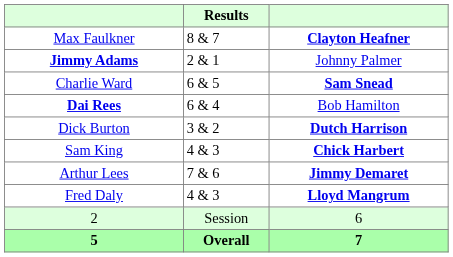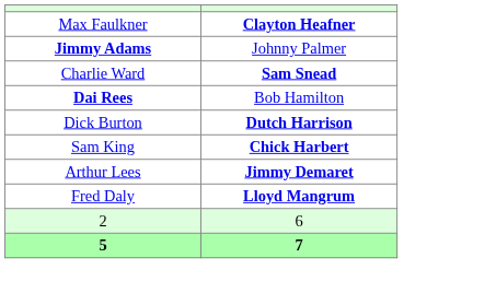 <table border="1" cellpadding="3" style="border-collapse: collapse; text-align:center;">
 <tr style="background:#dfd;">
 <th style="width:12em;"></th>
-<th style="width:5.5em;">Results</th>
 <th style="width:12em;"></th>
 </tr>
 <tr>
 <td><a href='#'>Max Faulkner</a></td>
-<td align=left> 8 & 7</td>
 <td><strong><a href='#'>Clayton Heafner</a></strong></td>
 </tr>
 <tr>
 <td><strong><a href='#'>Jimmy Adams</a></strong></td>
-<td align=left> 2 & 1</td>
 <td><a href='#'>Johnny Palmer</a></td>
 </tr>
 <tr>
 <td><a href='#'>Charlie Ward</a></td>
-<td align=left> 6 & 5</td>
 <td><strong><a href='#'>Sam Snead</a></strong></td>
 </tr>
 <tr>
 <td><strong><a href='#'>Dai Rees</a></strong></td>
-<td align=left> 6 & 4</td>
 <td><a href='#'>Bob Hamilton</a></td>
 </tr>
 <tr>
 <td><a href='#'>Dick Burton</a></td>
-<td align=left> 3 & 2</td>
 <td><strong><a href='#'>Dutch Harrison</a></strong></td>
 </tr>
 <tr>
 <td><a href='#'>Sam King</a></td>
-<td align=left> 4 & 3</td>
 <td><strong><a href='#'>Chick Harbert</a></strong></td>
 </tr>
 <tr>
 <td><a href='#'>Arthur Lees</a></td>
-<td align=left> 7 & 6</td>
 <td><strong><a href='#'>Jimmy Demaret</a></strong></td>
 </tr>
 <tr>
 <td><a href='#'>Fred Daly</a></td>
-<td align=left> 4 & 3</td>
 <td><strong><a href='#'>Lloyd Mangrum</a></strong></td>
 </tr>
 <tr style="background:#dfd;">
 <td>2</td>
-<td>Session</td>
 <td>6</td>
 </tr>
 <tr style="background:#afa;">
 <th>5</th>
-<th>Overall</th>
 <th>7</th>
 </tr>
 </table>
